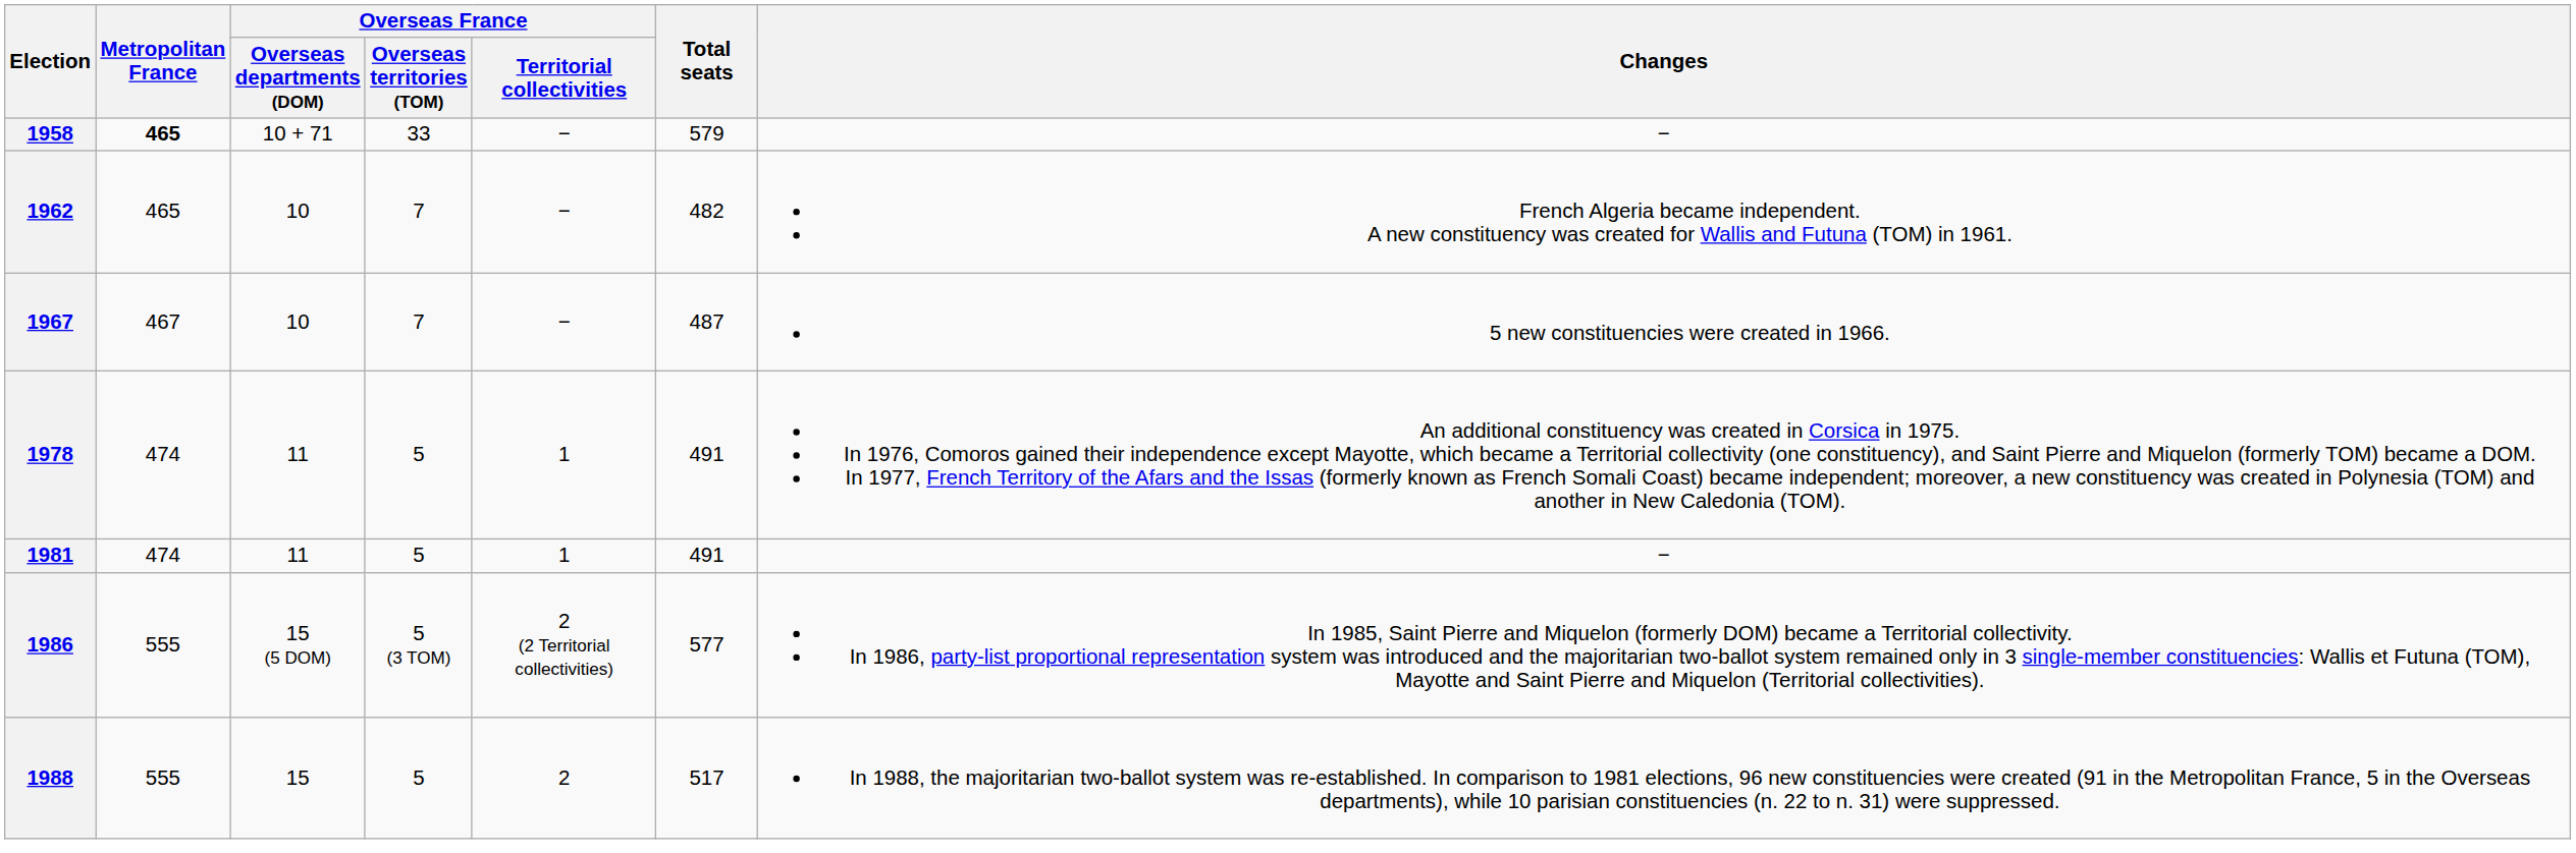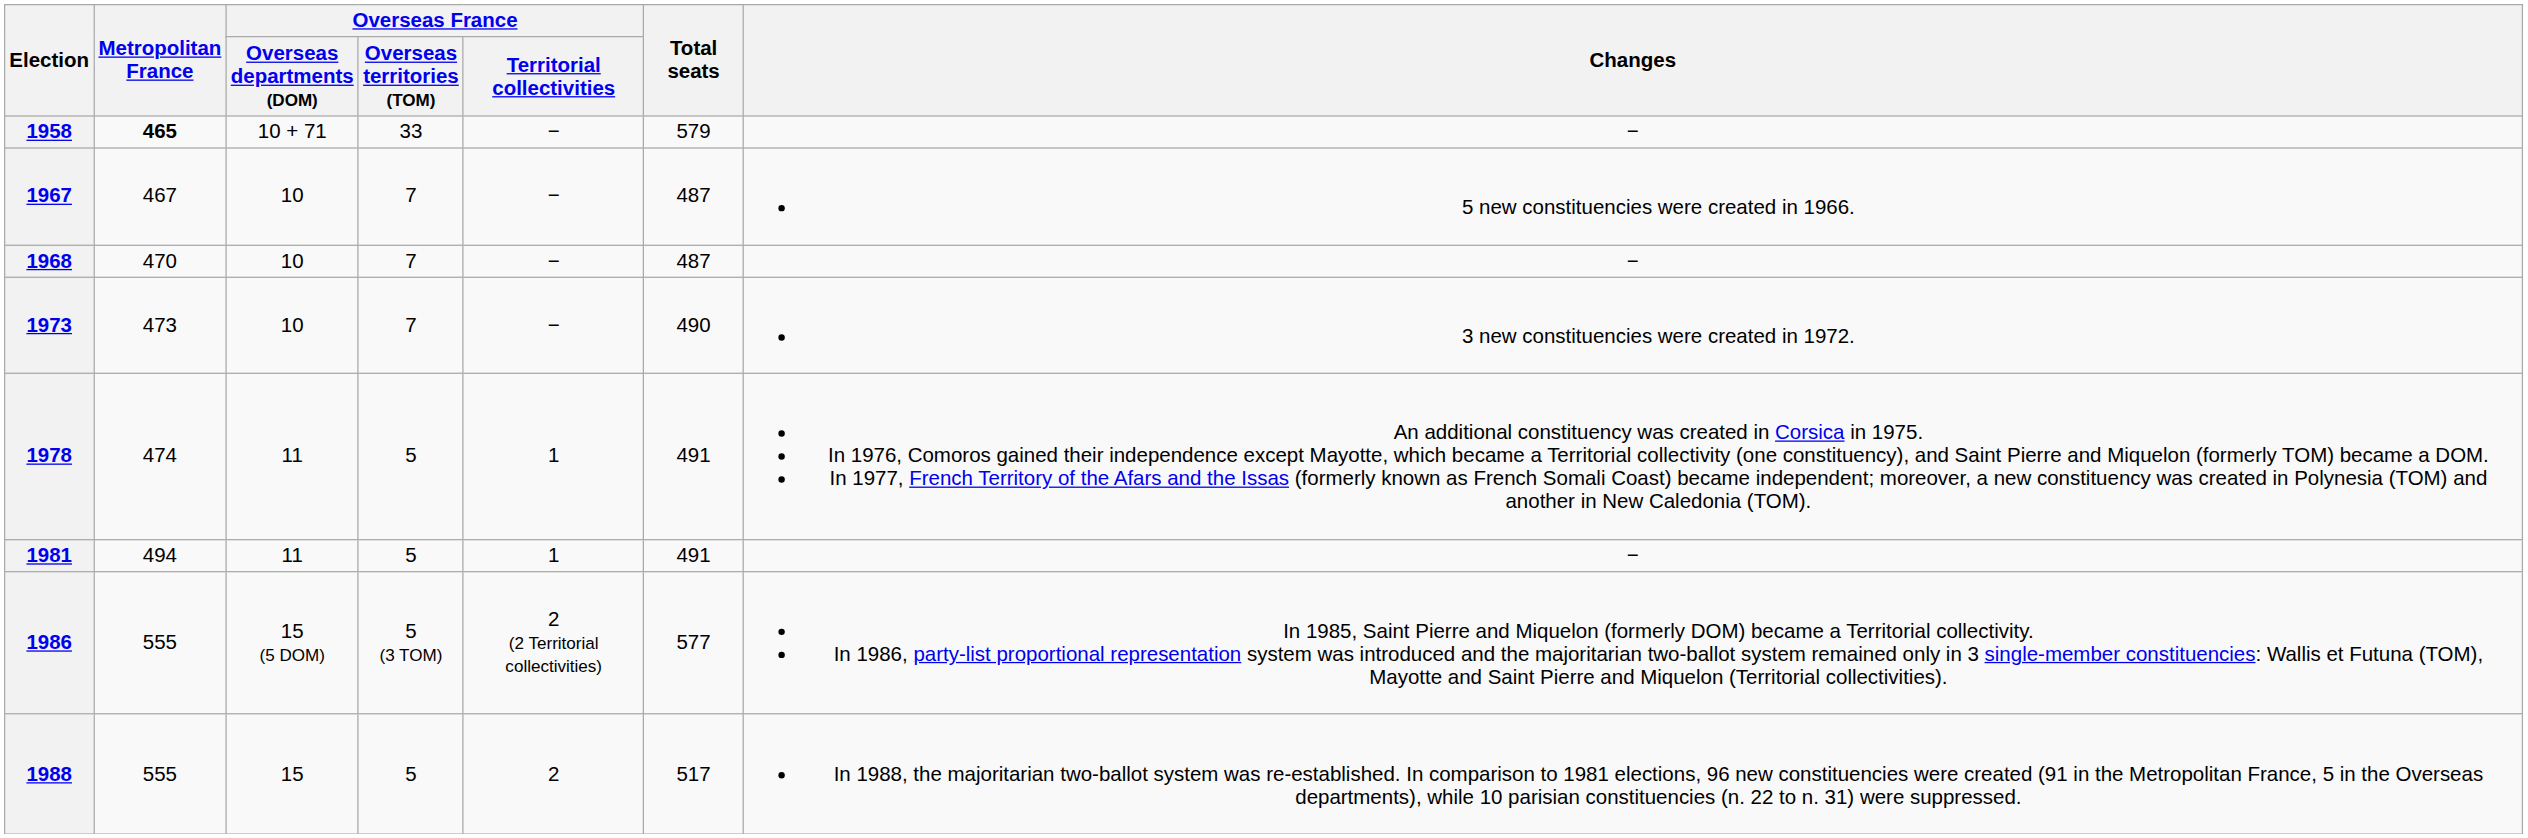 <table class="wikitable"; style="text-align:center;">
 <tr>
 <th rowspan=2>Election</th>
 <th rowspan=2><a href='#'>Metropolitan<br>France</a></th>
 <th colspan=3><a href='#'>Overseas France</a></th>
 <th rowspan=2>Total seats</th>
 <th rowspan=2>Changes</th>
 </tr>
 <tr>
 <th><a href='#'>Overseas<br>departments</a><br><small>(DOM)</small></th>
 <th><a href='#'>Overseas<br>territories</a><br><small>(TOM)</small></th>
 <th><a href='#'>Territorial<br>collectivities</a></th>
 </tr>
 <tr>
 <th><a href='#'>1958</a></th>
 <td><strong>465</strong></td>
 <td>10 + 71</td>
 <td>33</td>
 <td>−</td>
 <td>579</td>
 <td>−</td>
 </tr>
 <tr>
-<th><a href='#'>1962</a></th>
-<td>465</td>
-<td>10</td>
-<td>7</td>
-<td>−</td>
-<td>482</td>
-<td><br><ul><li>French Algeria became independent.</li><li>A new constituency was created for <a href='#'>Wallis and Futuna</a> (TOM) in 1961.</li></ul></td>
-</tr>
-<tr>
 <th><a href='#'>1967</a></th>
 <td>467</td>
 <td>10</td>
 <td>7</td>
 <td>−</td>
 <td>487</td>
 <td><br><ul><li>5 new constituencies were created in 1966.</li></ul></td>
+</tr>
+<tr>
+<th><a href='#'>1968</a></th>
+<td>470</td>
+<td>10</td>
+<td>7</td>
+<td>−</td>
+<td>487</td>
+<td>−</td>
+</tr>
+<tr>
+<th><a href='#'>1973</a></th>
+<td>473</td>
+<td>10</td>
+<td>7</td>
+<td>−</td>
+<td>490</td>
+<td><br><ul><li>3 new constituencies were created in 1972.</li></ul></td>
 </tr>
 <tr>
 <th><a href='#'>1978</a></th>
 <td>474</td>
 <td>11</td>
 <td>5</td>
 <td>1</td>
 <td>491</td>
 <td><br><ul><li>An additional constituency was created in <a href='#'>Corsica</a> in 1975.</li><li>In 1976, Comoros gained their independence except Mayotte, which became a Territorial collectivity (one constituency), and Saint Pierre and Miquelon (formerly TOM) became a DOM.</li><li>In 1977, <a href='#'>French Territory of the Afars and the Issas</a> (formerly known as French Somali Coast) became independent; moreover, a new constituency was created in Polynesia (TOM) and another in New Caledonia (TOM).</li></ul></td>
 </tr>
 <tr>
 <th><a href='#'>1981</a></th>
-<td>474</td>
+<td>494</td>
 <td>11</td>
 <td>5</td>
 <td>1</td>
 <td>491</td>
 <td>−</td>
 </tr>
 <tr>
 <th><a href='#'>1986</a></th>
 <td>555<br><small></small></td>
 <td>15<br><small>(5 DOM)</small></td>
 <td>5<br><small>(3 TOM)</small></td>
 <td>2<br><small>(2 Territorial collectivities)</small></td>
 <td>577</td>
 <td><br><ul><li>In 1985, Saint Pierre and Miquelon (formerly DOM) became a Territorial collectivity.</li><li>In 1986, <a href='#'>party-list proportional representation</a> system was introduced and the majoritarian two-ballot system remained only in 3 <a href='#'>single-member constituencies</a>: Wallis et Futuna (TOM), Mayotte and Saint Pierre and Miquelon (Territorial collectivities).</li></ul></td>
 </tr>
 <tr>
 <th><a href='#'>1988</a></th>
 <td>555</td>
 <td>15</td>
 <td>5</td>
 <td>2</td>
 <td>517</td>
 <td><br><ul><li>In 1988, the majoritarian two-ballot system was re-established. In comparison to 1981 elections, 96 new constituencies were created (91 in the Metropolitan France, 5 in the Overseas departments), while 10 parisian constituencies (n. 22 to n. 31) were suppressed.</li></ul></td>
 </tr>
 </table>
